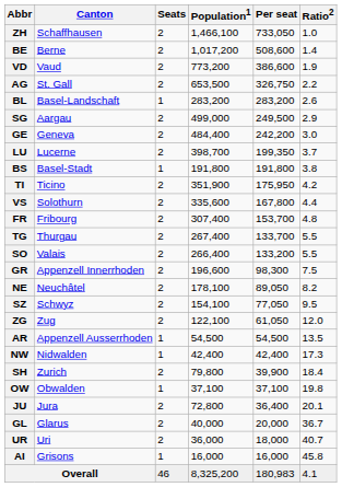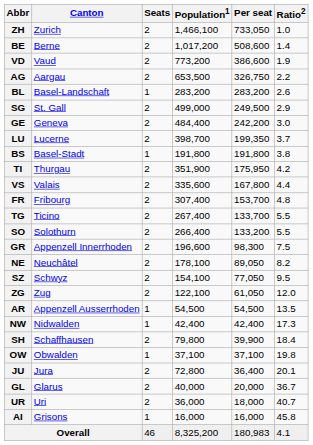 <table class="wikitable sortable">
 <tr>
 <th>Abbr</th>
 <th><a href='#'>Canton</a></th>
 <th>Seats</th>
 <th>Population<sup>1</sup></th>
 <th>Per seat</th>
 <th>Ratio<sup>2</sup></th>
 </tr>
 <tr>
 <th>ZH</th>
-<td><a href='#'>Schaffhausen</a></td>
+<td><a href='#'>Zurich</a></td>
 <td>2</td>
 <td>1,466,100</td>
 <td>733,050</td>
 <td>1.0</td>
 </tr>
 <tr>
 <th>BE</th>
 <td><a href='#'>Berne</a></td>
 <td>2</td>
 <td>1,017,200</td>
 <td>508,600</td>
 <td>1.4</td>
 </tr>
 <tr>
 <th>VD</th>
 <td><a href='#'>Vaud</a></td>
 <td>2</td>
 <td>773,200</td>
 <td>386,600</td>
 <td>1.9</td>
 </tr>
 <tr>
 <th>AG</th>
-<td><a href='#'>St. Gall</a></td>
+<td><a href='#'>Aargau</a></td>
 <td>2</td>
 <td>653,500</td>
 <td>326,750</td>
 <td>2.2</td>
 </tr>
 <tr>
 <th>BL</th>
 <td><a href='#'>Basel-Landschaft</a></td>
 <td>1</td>
 <td>283,200</td>
 <td>283,200</td>
 <td>2.6</td>
 </tr>
 <tr>
 <th>SG</th>
-<td><a href='#'>Aargau</a></td>
+<td><a href='#'>St. Gall</a></td>
 <td>2</td>
 <td>499,000</td>
 <td>249,500</td>
 <td>2.9</td>
 </tr>
 <tr>
 <th>GE</th>
 <td><a href='#'>Geneva</a></td>
 <td>2</td>
 <td>484,400</td>
 <td>242,200</td>
 <td>3.0</td>
 </tr>
 <tr>
 <th>LU</th>
 <td><a href='#'>Lucerne</a></td>
 <td>2</td>
 <td>398,700</td>
 <td>199,350</td>
 <td>3.7</td>
 </tr>
 <tr>
 <th>BS</th>
 <td><a href='#'>Basel-Stadt</a></td>
 <td>1</td>
 <td>191,800</td>
 <td>191,800</td>
 <td>3.8</td>
 </tr>
 <tr>
 <th>TI</th>
-<td><a href='#'>Ticino</a></td>
+<td><a href='#'>Thurgau</a></td>
 <td>2</td>
 <td>351,900</td>
 <td>175,950</td>
 <td>4.2</td>
 </tr>
 <tr>
 <th>VS</th>
-<td><a href='#'>Solothurn</a></td>
+<td><a href='#'>Valais</a></td>
 <td>2</td>
 <td>335,600</td>
 <td>167,800</td>
 <td>4.4</td>
 </tr>
 <tr>
 <th>FR</th>
 <td><a href='#'>Fribourg</a></td>
 <td>2</td>
 <td>307,400</td>
 <td>153,700</td>
 <td>4.8</td>
 </tr>
 <tr>
 <th>TG</th>
-<td><a href='#'>Thurgau</a></td>
+<td><a href='#'>Ticino</a></td>
 <td>2</td>
 <td>267,400</td>
 <td>133,700</td>
 <td>5.5</td>
 </tr>
 <tr>
 <th>SO</th>
-<td><a href='#'>Valais</a></td>
+<td><a href='#'>Solothurn</a></td>
 <td>2</td>
 <td>266,400</td>
 <td>133,200</td>
 <td>5.5</td>
 </tr>
 <tr>
 <th>GR</th>
 <td><a href='#'>Appenzell Innerrhoden</a></td>
 <td>2</td>
 <td>196,600</td>
 <td>98,300</td>
 <td>7.5</td>
 </tr>
 <tr>
 <th>NE</th>
 <td><a href='#'>Neuchâtel</a></td>
 <td>2</td>
 <td>178,100</td>
 <td>89,050</td>
 <td>8.2</td>
 </tr>
 <tr>
 <th>SZ</th>
 <td><a href='#'>Schwyz</a></td>
 <td>2</td>
 <td>154,100</td>
 <td>77,050</td>
 <td>9.5</td>
 </tr>
 <tr>
 <th>ZG</th>
 <td><a href='#'>Zug</a></td>
 <td>2</td>
 <td>122,100</td>
 <td>61,050</td>
 <td>12.0</td>
 </tr>
 <tr>
 <th>AR</th>
 <td><a href='#'>Appenzell Ausserrhoden</a></td>
 <td>1</td>
 <td>54,500</td>
 <td>54,500</td>
 <td>13.5</td>
 </tr>
 <tr>
 <th>NW</th>
 <td><a href='#'>Nidwalden</a></td>
 <td>1</td>
 <td>42,400</td>
 <td>42,400</td>
 <td>17.3</td>
 </tr>
 <tr>
 <th>SH</th>
-<td><a href='#'>Zurich</a></td>
+<td><a href='#'>Schaffhausen</a></td>
 <td>2</td>
 <td>79,800</td>
 <td>39,900</td>
 <td>18.4</td>
 </tr>
 <tr>
 <th>OW</th>
 <td><a href='#'>Obwalden</a></td>
 <td>1</td>
 <td>37,100</td>
 <td>37,100</td>
 <td>19.8</td>
 </tr>
 <tr>
 <th>JU</th>
 <td><a href='#'>Jura</a></td>
 <td>2</td>
 <td>72,800</td>
 <td>36,400</td>
 <td>20.1</td>
 </tr>
 <tr>
 <th>GL</th>
 <td><a href='#'>Glarus</a></td>
 <td>2</td>
 <td>40,000</td>
 <td>20,000</td>
 <td>36.7</td>
 </tr>
 <tr>
 <th>UR</th>
 <td><a href='#'>Uri</a></td>
 <td>2</td>
 <td>36,000</td>
 <td>18,000</td>
 <td>40.7</td>
 </tr>
 <tr>
 <th>AI</th>
 <td><a href='#'>Grisons</a></td>
 <td>1</td>
 <td>16,000</td>
 <td>16,000</td>
 <td>45.8</td>
 </tr>
 <tr style="background:#efefef">
 <th colspan=2>Overall</th>
 <td>46</td>
 <td>8,325,200</td>
 <td>180,983</td>
 <td>4.1</td>
 </tr>
 </table>
